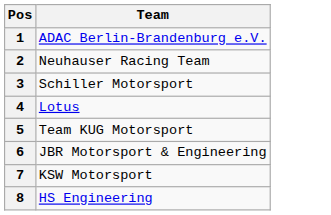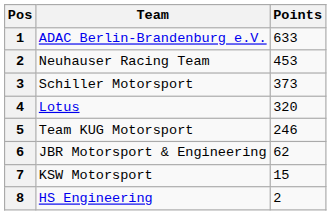 <table class="wikitable" style="font-size:90%">
 <tr>
 <th>Pos</th>
 <th>Team</th>
+<th>Points</th>
 </tr>
 <tr>
 <th>1</th>
 <td> <a href='#'>ADAC Berlin-Brandenburg e.V.</a></td>
+<td>633</td>
 </tr>
 <tr>
 <th>2</th>
 <td> Neuhauser Racing Team</td>
+<td>453</td>
 </tr>
 <tr>
 <th>3</th>
 <td> Schiller Motorsport</td>
+<td>373</td>
 </tr>
 <tr>
 <th>4</th>
 <td> <a href='#'>Lotus</a></td>
+<td>320</td>
 </tr>
 <tr>
 <th>5</th>
 <td> Team KUG Motorsport</td>
+<td>246</td>
 </tr>
 <tr>
 <th>6</th>
 <td> JBR Motorsport & Engineering</td>
+<td>62</td>
 </tr>
 <tr>
 <th>7</th>
 <td> KSW Motorsport</td>
+<td>15</td>
 </tr>
 <tr>
 <th>8</th>
 <td> <a href='#'>HS Engineering</a></td>
+<td>2</td>
 </tr>
 </table>
